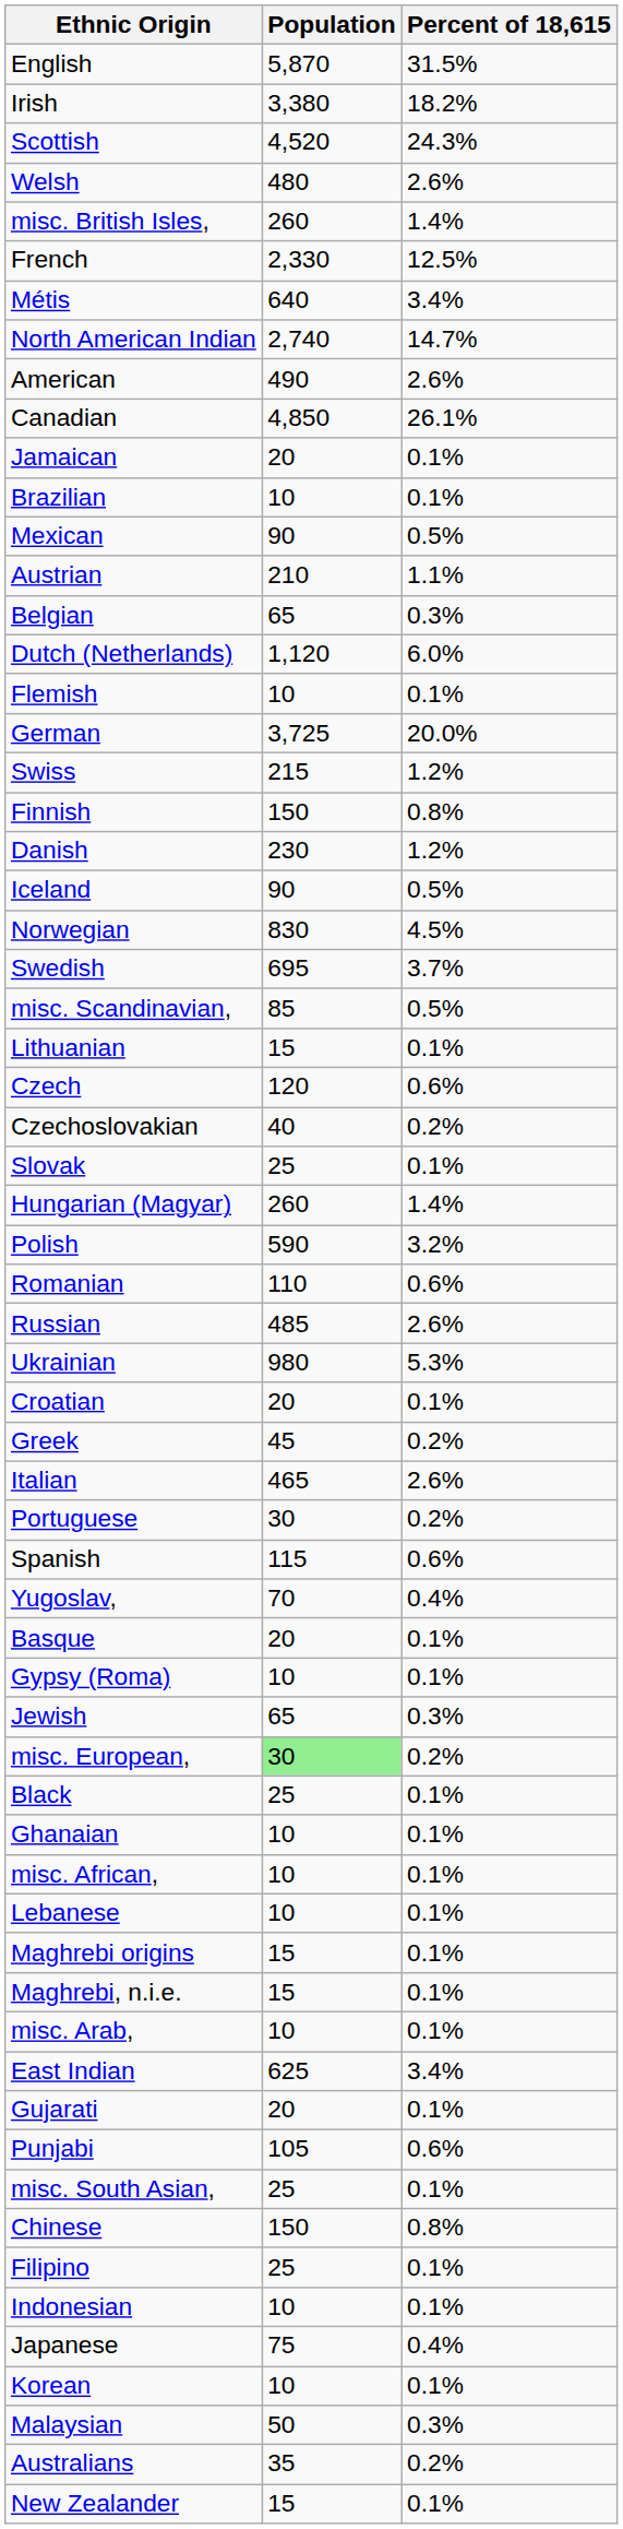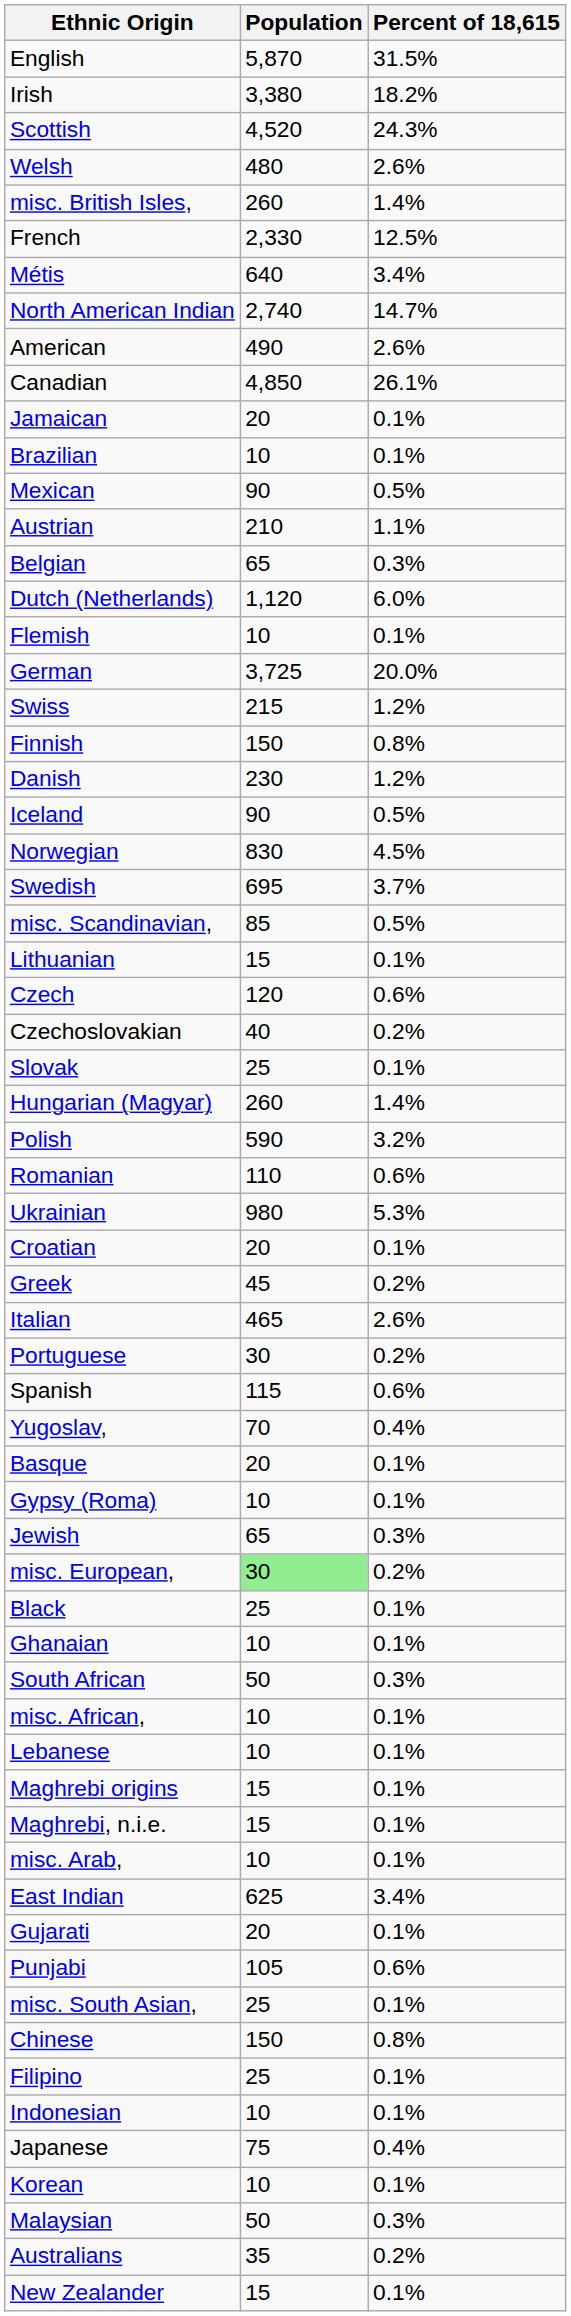 <table class="wikitable sortable">
 <tr>
 <th>Ethnic Origin</th>
 <th>Population</th>
 <th>Percent of 18,615</th>
 </tr>
 <tr>
 <td>English</td>
 <td>5,870</td>
 <td>31.5%</td>
 </tr>
 <tr>
 <td>Irish</td>
 <td>3,380</td>
 <td>18.2%</td>
 </tr>
 <tr>
 <td><a href='#'>Scottish</a></td>
 <td>4,520</td>
 <td>24.3%</td>
 </tr>
 <tr>
 <td><a href='#'>Welsh</a></td>
 <td>480</td>
 <td>2.6%</td>
 </tr>
 <tr>
 <td><a href='#'>misc. British Isles</a>, </td>
 <td>260</td>
 <td>1.4%</td>
 </tr>
 <tr>
 <td>French</td>
 <td>2,330</td>
 <td>12.5%</td>
 </tr>
 <tr>
 <td><a href='#'>Métis</a></td>
 <td>640</td>
 <td>3.4%</td>
 </tr>
 <tr>
 <td><a href='#'>North American Indian</a></td>
 <td>2,740</td>
 <td>14.7%</td>
 </tr>
 <tr>
 <td>American</td>
 <td>490</td>
 <td>2.6%</td>
 </tr>
 <tr>
 <td>Canadian</td>
 <td>4,850</td>
 <td>26.1%</td>
 </tr>
 <tr>
 <td><a href='#'>Jamaican</a></td>
 <td>20</td>
 <td>0.1%</td>
 </tr>
 <tr>
 <td><a href='#'>Brazilian</a></td>
 <td>10</td>
 <td>0.1%</td>
 </tr>
 <tr>
 <td><a href='#'>Mexican</a></td>
 <td>90</td>
 <td>0.5%</td>
 </tr>
 <tr>
 <td><a href='#'>Austrian</a></td>
 <td>210</td>
 <td>1.1%</td>
 </tr>
 <tr>
 <td><a href='#'>Belgian</a></td>
 <td>65</td>
 <td>0.3%</td>
 </tr>
 <tr>
 <td><a href='#'>Dutch (Netherlands)</a></td>
 <td>1,120</td>
 <td>6.0%</td>
 </tr>
 <tr>
 <td><a href='#'>Flemish</a></td>
 <td>10</td>
 <td>0.1%</td>
 </tr>
 <tr>
 <td><a href='#'>German</a></td>
 <td>3,725</td>
 <td>20.0%</td>
 </tr>
 <tr>
 <td><a href='#'>Swiss</a></td>
 <td>215</td>
 <td>1.2%</td>
 </tr>
 <tr>
 <td><a href='#'>Finnish</a></td>
 <td>150</td>
 <td>0.8%</td>
 </tr>
 <tr>
 <td><a href='#'>Danish</a></td>
 <td>230</td>
 <td>1.2%</td>
 </tr>
 <tr>
 <td><a href='#'>Iceland</a></td>
 <td>90</td>
 <td>0.5%</td>
 </tr>
 <tr>
 <td><a href='#'>Norwegian</a></td>
 <td>830</td>
 <td>4.5%</td>
 </tr>
 <tr>
 <td><a href='#'>Swedish</a></td>
 <td>695</td>
 <td>3.7%</td>
 </tr>
 <tr>
 <td><a href='#'>misc. Scandinavian</a>, </td>
 <td>85</td>
 <td>0.5%</td>
 </tr>
 <tr>
 <td><a href='#'>Lithuanian</a></td>
 <td>15</td>
 <td>0.1%</td>
 </tr>
 <tr>
 <td><a href='#'>Czech</a></td>
 <td>120</td>
 <td>0.6%</td>
 </tr>
 <tr>
 <td>Czechoslovakian</td>
 <td>40</td>
 <td>0.2%</td>
 </tr>
 <tr>
 <td><a href='#'>Slovak</a></td>
 <td>25</td>
 <td>0.1%</td>
 </tr>
 <tr>
 <td><a href='#'>Hungarian (Magyar)</a></td>
 <td>260</td>
 <td>1.4%</td>
 </tr>
 <tr>
 <td><a href='#'>Polish</a></td>
 <td>590</td>
 <td>3.2%</td>
 </tr>
 <tr>
 <td><a href='#'>Romanian</a></td>
 <td>110</td>
 <td>0.6%</td>
 </tr>
 <tr>
-<td><a href='#'>Russian</a></td>
-<td>485</td>
-<td>2.6%</td>
-</tr>
-<tr>
 <td><a href='#'>Ukrainian</a></td>
 <td>980</td>
 <td>5.3%</td>
 </tr>
 <tr>
 <td><a href='#'>Croatian</a></td>
 <td>20</td>
 <td>0.1%</td>
 </tr>
 <tr>
 <td><a href='#'>Greek</a></td>
 <td>45</td>
 <td>0.2%</td>
 </tr>
 <tr>
 <td><a href='#'>Italian</a></td>
 <td>465</td>
 <td>2.6%</td>
 </tr>
 <tr>
 <td><a href='#'>Portuguese</a></td>
 <td>30</td>
 <td>0.2%</td>
 </tr>
 <tr>
 <td>Spanish</td>
 <td>115</td>
 <td>0.6%</td>
 </tr>
 <tr>
 <td><a href='#'>Yugoslav</a>, </td>
 <td>70</td>
 <td>0.4%</td>
 </tr>
 <tr>
 <td><a href='#'>Basque</a></td>
 <td>20</td>
 <td>0.1%</td>
 </tr>
 <tr>
 <td><a href='#'>Gypsy (Roma)</a></td>
 <td>10</td>
 <td>0.1%</td>
 </tr>
 <tr>
 <td><a href='#'>Jewish</a></td>
 <td>65</td>
 <td>0.3%</td>
 </tr>
 <tr>
 <td><a href='#'>misc. European</a>, </td>
 <td style="background: lightgreen;">30</td>
 <td>0.2%</td>
 </tr>
 <tr>
 <td><a href='#'>Black</a></td>
 <td>25</td>
 <td>0.1%</td>
 </tr>
 <tr>
 <td><a href='#'>Ghanaian</a></td>
 <td>10</td>
 <td>0.1%</td>
+</tr>
+<tr>
+<td><a href='#'>South African</a></td>
+<td>50</td>
+<td>0.3%</td>
 </tr>
 <tr>
 <td><a href='#'>misc. African</a>, </td>
 <td>10</td>
 <td>0.1%</td>
 </tr>
 <tr>
 <td><a href='#'>Lebanese</a></td>
 <td>10</td>
 <td>0.1%</td>
 </tr>
 <tr>
 <td><a href='#'>Maghrebi origins</a></td>
 <td>15</td>
 <td>0.1%</td>
 </tr>
 <tr>
 <td><a href='#'>Maghrebi</a>, n.i.e.</td>
 <td>15</td>
 <td>0.1%</td>
 </tr>
 <tr>
 <td><a href='#'>misc. Arab</a>, </td>
 <td>10</td>
 <td>0.1%</td>
 </tr>
 <tr>
 <td><a href='#'>East Indian</a></td>
 <td>625</td>
 <td>3.4%</td>
 </tr>
 <tr>
 <td><a href='#'>Gujarati</a></td>
 <td>20</td>
 <td>0.1%</td>
 </tr>
 <tr>
 <td><a href='#'>Punjabi</a></td>
 <td>105</td>
 <td>0.6%</td>
 </tr>
 <tr>
 <td><a href='#'>misc. South Asian</a>, </td>
 <td>25</td>
 <td>0.1%</td>
 </tr>
 <tr>
 <td><a href='#'>Chinese</a></td>
 <td>150</td>
 <td>0.8%</td>
 </tr>
 <tr>
 <td><a href='#'>Filipino</a></td>
 <td>25</td>
 <td>0.1%</td>
 </tr>
 <tr>
 <td><a href='#'>Indonesian</a></td>
 <td>10</td>
 <td>0.1%</td>
 </tr>
 <tr>
 <td>Japanese</td>
 <td>75</td>
 <td>0.4%</td>
 </tr>
 <tr>
 <td><a href='#'>Korean</a></td>
 <td>10</td>
 <td>0.1%</td>
 </tr>
 <tr>
 <td><a href='#'>Malaysian</a></td>
 <td>50</td>
 <td>0.3%</td>
 </tr>
 <tr>
 <td><a href='#'>Australians</a></td>
 <td>35</td>
 <td>0.2%</td>
 </tr>
 <tr>
 <td><a href='#'>New Zealander</a></td>
 <td>15</td>
 <td>0.1%</td>
 </tr>
 </table>
